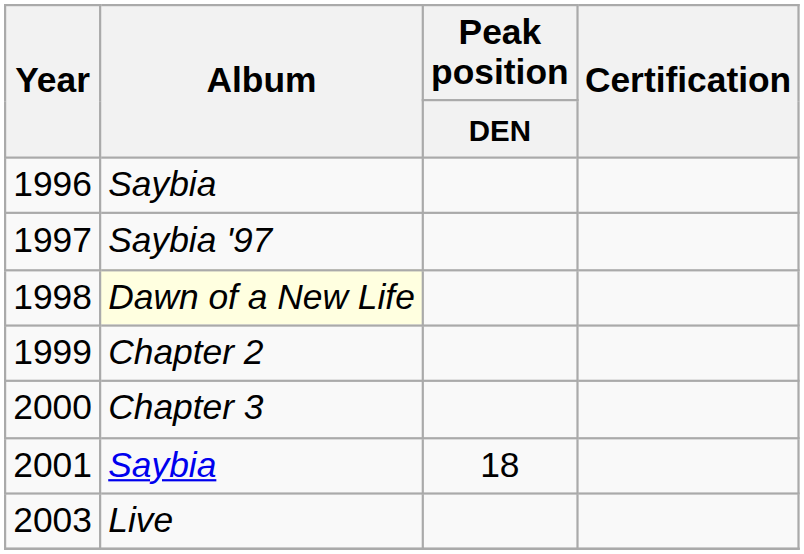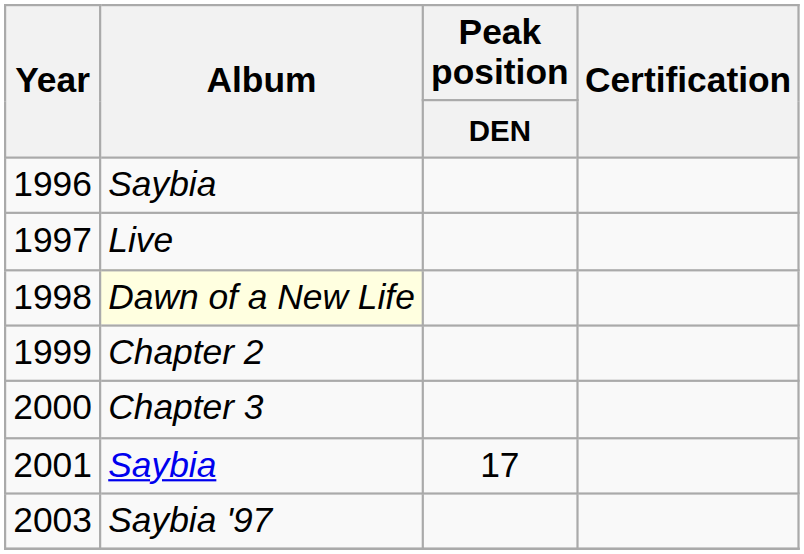 <table class="wikitable" style="text-align:center;">
 <tr>
 <th width="33" rowspan="2">Year</th>
 <th rowspan="2">Album</th>
 <th colspan="1">Peak<br>position</th>
 <th rowspan="2">Certification</th>
 </tr>
 <tr>
 <th><small>DEN<br></small></th>
 </tr>
 <tr>
 <td>1996</td>
 <td align="left"><em>Saybia</em></td>
 <td></td>
 <td></td>
 </tr>
 <tr>
 <td>1997</td>
-<td align="left"><em>Saybia '97</em></td>
+<td align="left"><em>Live</em></td>
 <td></td>
 <td></td>
 </tr>
 <tr>
 <td>1998</td>
 <td align="left" style="background: lightyellow;"><em>Dawn of a New Life</em></td>
 <td></td>
 <td></td>
 </tr>
 <tr>
 <td>1999</td>
 <td align="left"><em>Chapter 2</em></td>
 <td></td>
 <td></td>
 </tr>
 <tr>
 <td>2000</td>
 <td align="left"><em>Chapter 3</em></td>
 <td></td>
 <td></td>
 </tr>
 <tr>
 <td>2001</td>
 <td align="left"><em><a href='#'>Saybia</a></em></td>
-<td>18</td>
+<td>17</td>
 <td></td>
 </tr>
 <tr>
 <td>2003</td>
-<td align="left"><em>Live</em></td>
+<td align="left"><em>Saybia '97</em></td>
 <td></td>
 <td></td>
 </tr>
 <tr>
 </tr>
 </table>
